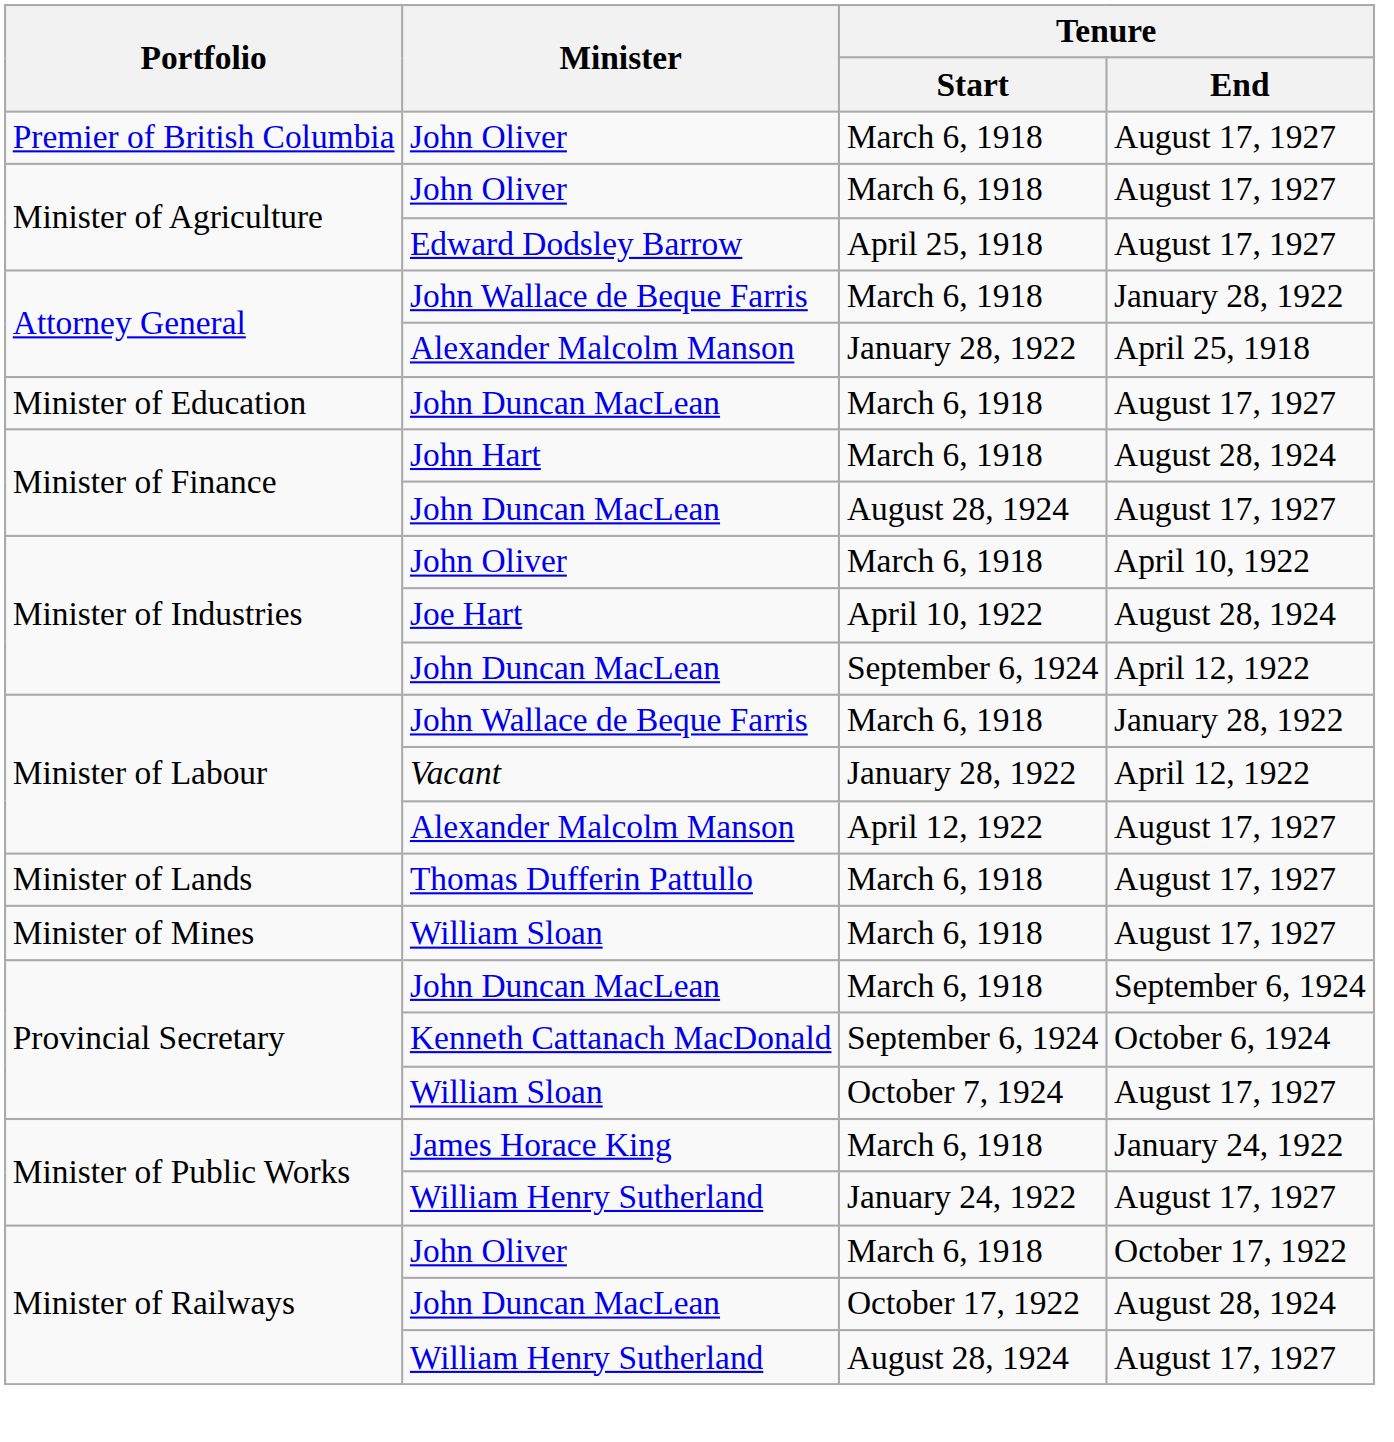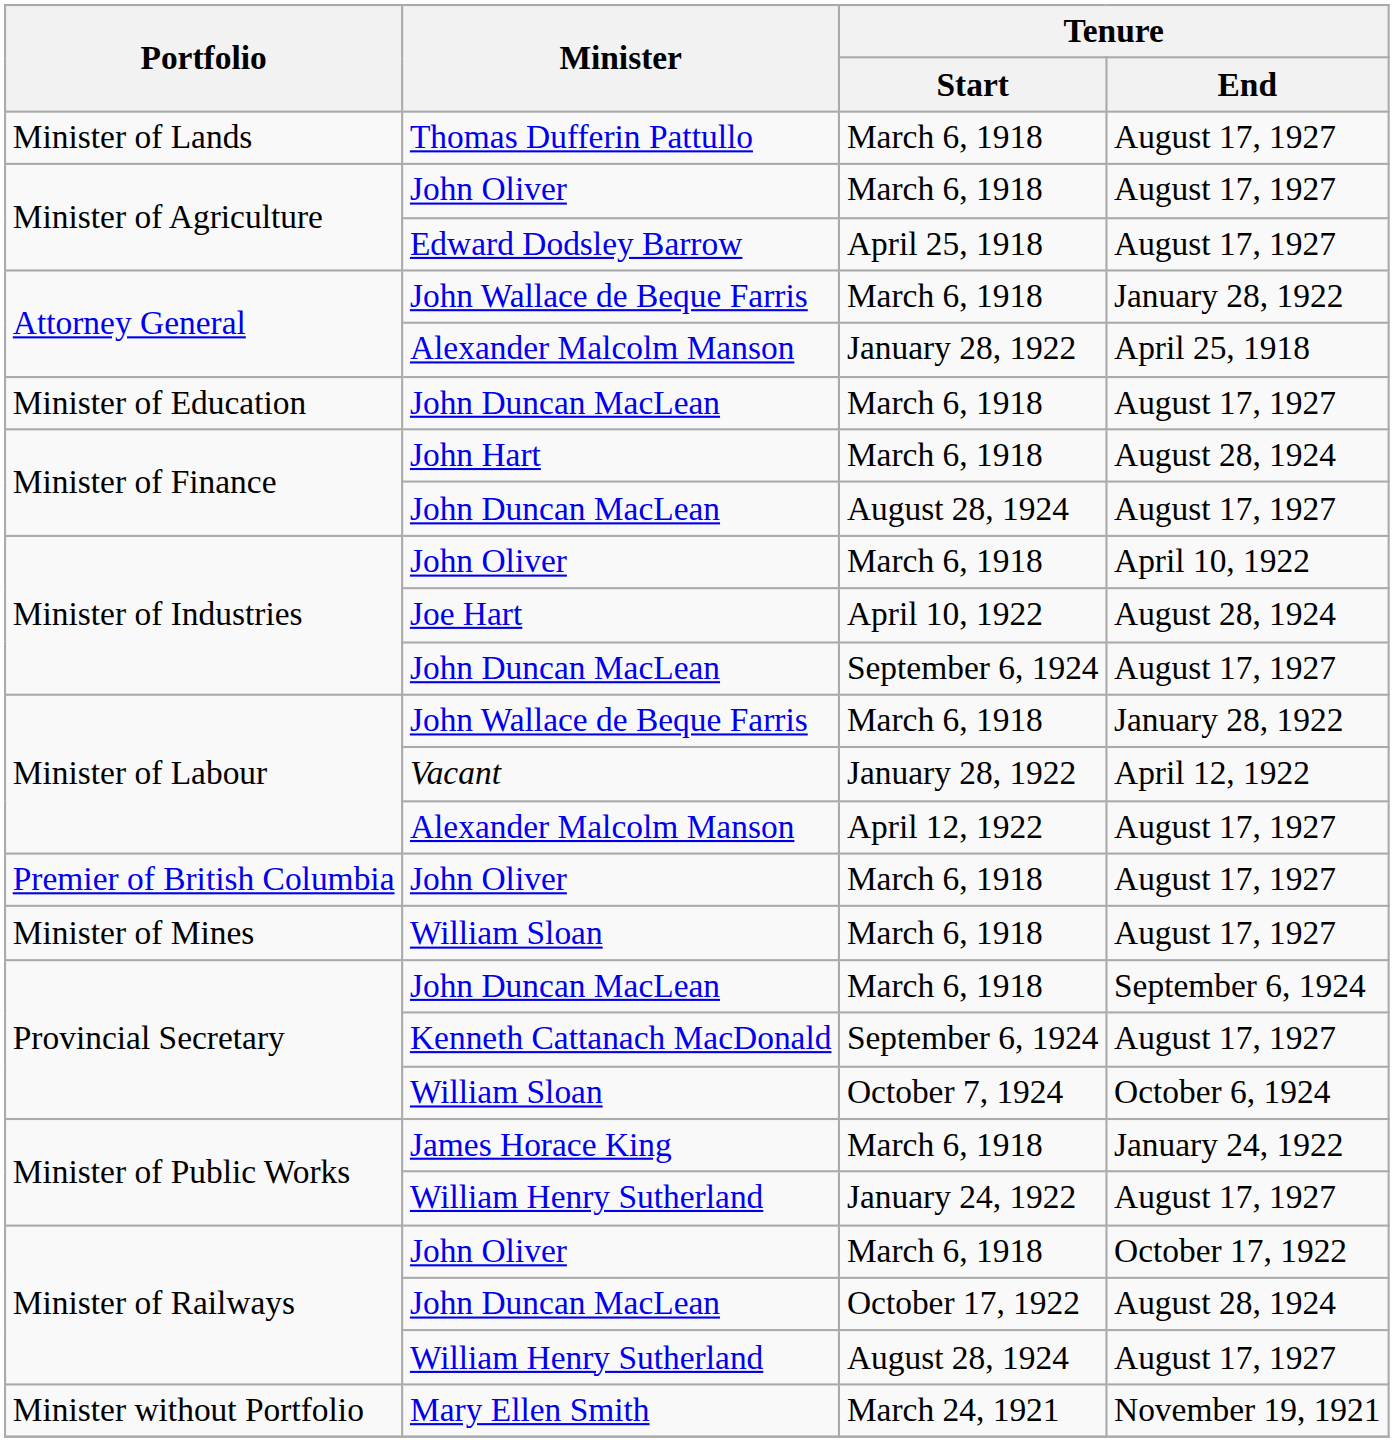 <table class="wikitable">
 <tr>
 <th colspan="1" rowspan="2">Portfolio</th>
 <th rowspan="2">Minister</th>
 <th colspan="2">Tenure</th>
 </tr>
 <tr>
 <th>Start</th>
 <th>End</th>
 </tr>
 <tr>
-<td><a href='#'>Premier of British Columbia</a></td>
-<td><a href='#'>John Oliver</a></td>
+<td>Minister of Lands</td>
+<td><a href='#'>Thomas Dufferin Pattullo</a></td>
 <td>March 6, 1918</td>
 <td>August 17, 1927</td>
 </tr>
 <tr>
 <td rowspan="2">Minister of Agriculture</td>
 <td><a href='#'>John Oliver</a></td>
 <td>March 6, 1918</td>
 <td>August 17, 1927</td>
 </tr>
 <tr>
 <td><a href='#'>Edward Dodsley Barrow</a></td>
 <td>April 25, 1918</td>
 <td>August 17, 1927</td>
 </tr>
 <tr>
 <td rowspan="2"><a href='#'>Attorney General</a></td>
 <td><a href='#'>John Wallace de Beque Farris</a></td>
 <td>March 6, 1918</td>
 <td>January 28, 1922</td>
 </tr>
 <tr>
 <td><a href='#'>Alexander Malcolm Manson</a></td>
 <td>January 28, 1922</td>
 <td>April 25, 1918</td>
 </tr>
 <tr>
 <td>Minister of Education</td>
 <td><a href='#'>John Duncan MacLean</a></td>
 <td>March 6, 1918</td>
 <td>August 17, 1927</td>
 </tr>
 <tr>
 <td rowspan="2">Minister of Finance</td>
 <td><a href='#'>John Hart</a></td>
 <td>March 6, 1918</td>
 <td>August 28, 1924</td>
 </tr>
 <tr>
 <td><a href='#'>John Duncan MacLean</a></td>
 <td>August 28, 1924</td>
 <td>August 17, 1927</td>
 </tr>
 <tr>
 <td rowspan="3">Minister of Industries</td>
 <td><a href='#'>John Oliver</a></td>
 <td>March 6, 1918</td>
 <td>April 10, 1922</td>
 </tr>
 <tr>
 <td><a href='#'>Joe Hart</a></td>
 <td>April 10, 1922</td>
 <td>August 28, 1924</td>
 </tr>
 <tr>
 <td><a href='#'>John Duncan MacLean</a></td>
 <td>September 6, 1924</td>
-<td>April 12, 1922</td>
+<td>August 17, 1927</td>
 </tr>
 <tr>
 <td rowspan="3">Minister of Labour</td>
 <td><a href='#'>John Wallace de Beque Farris</a></td>
 <td>March 6, 1918</td>
 <td>January 28, 1922</td>
 </tr>
 <tr>
 <td><em>Vacant</em></td>
 <td>January 28, 1922</td>
 <td>April 12, 1922</td>
 </tr>
 <tr>
 <td><a href='#'>Alexander Malcolm Manson</a></td>
 <td>April 12, 1922</td>
 <td>August 17, 1927</td>
 </tr>
 <tr>
-<td>Minister of Lands</td>
-<td><a href='#'>Thomas Dufferin Pattullo</a></td>
+<td><a href='#'>Premier of British Columbia</a></td>
+<td><a href='#'>John Oliver</a></td>
 <td>March 6, 1918</td>
 <td>August 17, 1927</td>
 </tr>
 <tr>
 <td>Minister of Mines</td>
 <td><a href='#'>William Sloan</a></td>
 <td>March 6, 1918</td>
 <td>August 17, 1927</td>
 </tr>
 <tr>
 <td rowspan="3">Provincial Secretary</td>
 <td><a href='#'>John Duncan MacLean</a></td>
 <td>March 6, 1918</td>
 <td>September 6, 1924</td>
 </tr>
 <tr>
 <td><a href='#'>Kenneth Cattanach MacDonald</a></td>
 <td>September 6, 1924</td>
-<td>October 6, 1924</td>
+<td>August 17, 1927</td>
 </tr>
 <tr>
 <td><a href='#'>William Sloan</a></td>
 <td>October 7, 1924</td>
-<td>August 17, 1927</td>
+<td>October 6, 1924</td>
 </tr>
 <tr>
 <td rowspan="2">Minister of Public Works</td>
 <td><a href='#'>James Horace King</a></td>
 <td>March 6, 1918</td>
 <td>January 24, 1922</td>
 </tr>
 <tr>
 <td><a href='#'>William Henry Sutherland</a></td>
 <td>January 24, 1922</td>
 <td>August 17, 1927</td>
 </tr>
 <tr>
 <td rowspan="3">Minister of Railways</td>
 <td><a href='#'>John Oliver</a></td>
 <td>March 6, 1918</td>
 <td>October 17, 1922</td>
 </tr>
 <tr>
 <td><a href='#'>John Duncan MacLean</a></td>
 <td>October 17, 1922</td>
 <td>August 28, 1924</td>
 </tr>
 <tr>
 <td><a href='#'>William Henry Sutherland</a></td>
 <td>August 28, 1924</td>
 <td>August 17, 1927</td>
 </tr>
 <tr>
+<td>Minister without Portfolio</td>
+<td><a href='#'>Mary Ellen Smith</a></td>
+<td>March 24, 1921</td>
+<td>November 19, 1921</td>
+</tr>
+<tr>
 </tr>
 </table>
